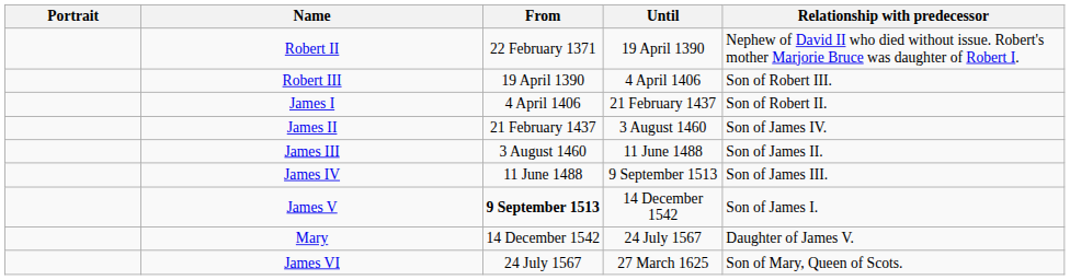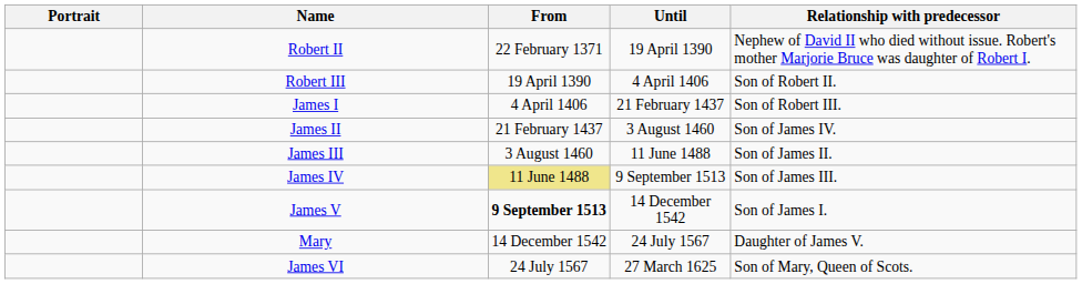 <table width=90% class="wikitable">
 <tr>
 <th width=8%>Portrait</th>
 <th width=20%>Name</th>
 <th width=7%>From</th>
 <th width=7%>Until</th>
 <th width=20%>Relationship with predecessor</th>
 </tr>
 <tr>
 <td align="center"></td>
 <td align="center"><a href='#'>Robert II</a></td>
 <td align="center">22 February 1371</td>
 <td align="center">19 April 1390</td>
 <td>Nephew of <a href='#'>David II</a> who died without issue. Robert's mother <a href='#'>Marjorie Bruce</a> was daughter of <a href='#'>Robert I</a>.</td>
 </tr>
 <tr>
 <td align="center"></td>
 <td align="center"><a href='#'>Robert III</a></td>
 <td align="center">19 April 1390</td>
 <td align="center">4 April 1406</td>
-<td>Son of Robert III.</td>
+<td>Son of Robert II.</td>
 </tr>
 <tr>
 <td align="center"></td>
 <td align="center"><a href='#'>James I</a></td>
 <td align="center">4 April 1406</td>
 <td align="center">21 February 1437</td>
-<td>Son of Robert II.</td>
+<td>Son of Robert III.</td>
 </tr>
 <tr>
 <td align="center"></td>
 <td align="center"><a href='#'>James II</a></td>
 <td align="center">21 February 1437</td>
 <td align="center">3 August 1460</td>
 <td>Son of James IV.</td>
 </tr>
 <tr>
 <td align="center"></td>
 <td align="center"><a href='#'>James III</a></td>
 <td align="center">3 August 1460</td>
 <td align="center">11 June 1488</td>
 <td>Son of James II.</td>
 </tr>
 <tr>
 <td align="center"></td>
 <td align="center"><a href='#'>James IV</a></td>
-<td align="center">11 June 1488</td>
+<td align="center" style="background: khaki;">11 June 1488</td>
 <td align="center">9 September 1513</td>
 <td>Son of James III.</td>
 </tr>
 <tr>
 <td align="center"></td>
 <td align="center"><a href='#'>James V</a></td>
 <td align="center"><strong>9 September 1513</strong></td>
 <td align="center">14 December 1542</td>
 <td>Son of James I.</td>
 </tr>
 <tr>
 <td align="center"></td>
 <td align="center"><a href='#'>Mary</a></td>
 <td align="center">14 December 1542</td>
 <td align="center">24 July 1567</td>
 <td>Daughter of James V.</td>
 </tr>
 <tr>
 <td align="center"></td>
 <td align="center"><a href='#'>James VI</a></td>
 <td align="center">24 July 1567<br></td>
 <td align="center">27 March 1625</td>
 <td>Son of Mary, Queen of Scots.</td>
 </tr>
 </table>
